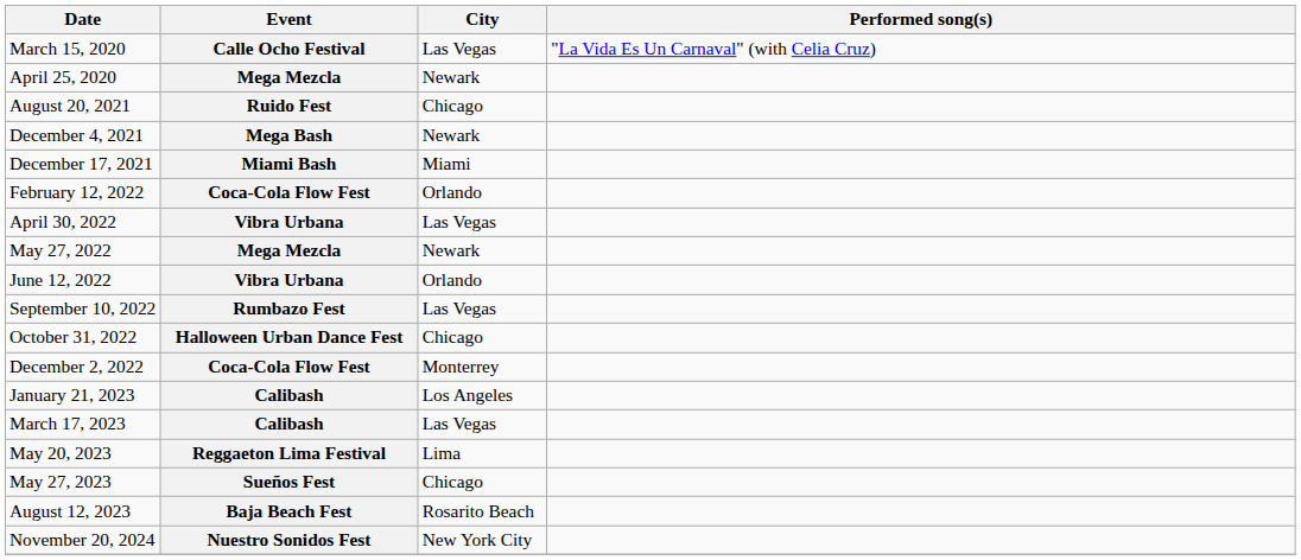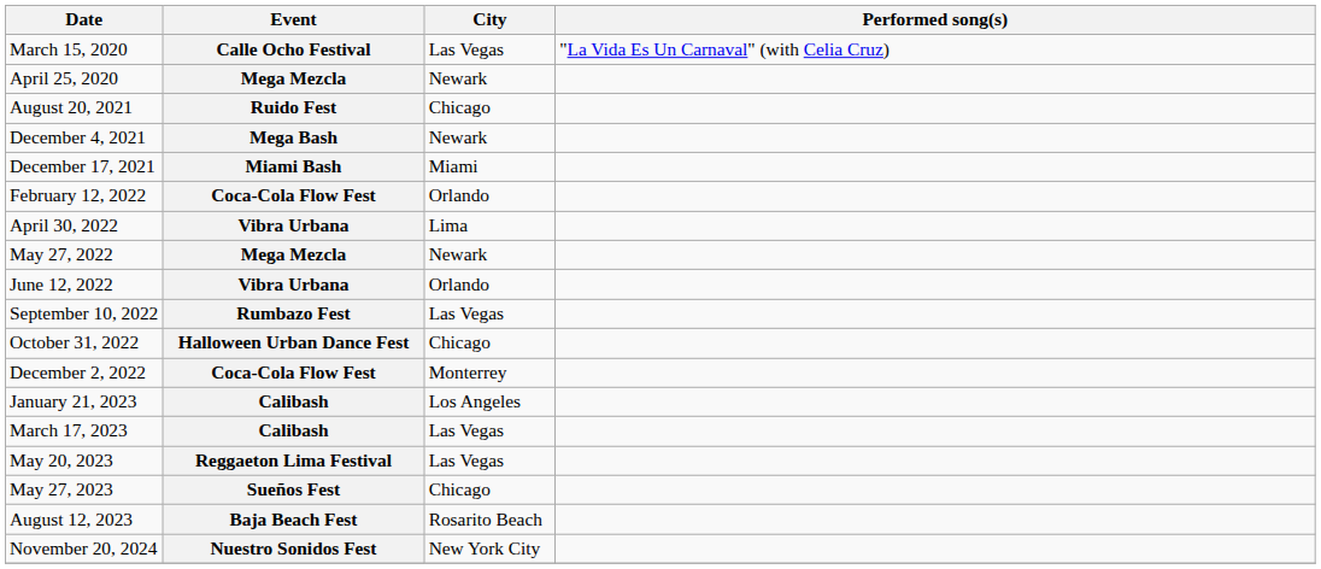 <table class="wikitable sortable plainrowheaders">
 <tr>
 <th style="width:12%;">Date</th>
 <th style="width:20%;">Event</th>
 <th style="width:10%;">City</th>
 <th class="unsortable">Performed song(s)</th>
 </tr>
 <tr>
 <td>March 15, 2020</td>
 <th scope="row">Calle Ocho Festival</th>
 <td>Las Vegas</td>
 <td>"<a href='#'>La Vida Es Un Carnaval</a>" (with <a href='#'>Celia Cruz</a>)</td>
 </tr>
 <tr>
 <td>April 25, 2020</td>
 <th scope="row">Mega Mezcla</th>
 <td>Newark</td>
 <td></td>
 </tr>
 <tr>
 <td>August 20, 2021</td>
 <th scope="row">Ruido Fest</th>
 <td>Chicago</td>
 <td></td>
 </tr>
 <tr>
 <td>December 4, 2021</td>
 <th scope="row">Mega Bash</th>
 <td>Newark</td>
 <td></td>
 </tr>
 <tr>
 <td>December 17, 2021</td>
 <th scope="row">Miami Bash</th>
 <td>Miami</td>
 <td></td>
 </tr>
 <tr>
 <td>February 12, 2022</td>
 <th scope="row">Coca-Cola Flow Fest</th>
 <td>Orlando</td>
 <td></td>
 </tr>
 <tr>
 <td>April 30, 2022</td>
 <th scope="row">Vibra Urbana</th>
-<td>Las Vegas</td>
+<td>Lima</td>
 <td></td>
 </tr>
 <tr>
 <td>May 27, 2022</td>
 <th scope="row">Mega Mezcla</th>
 <td>Newark</td>
 <td></td>
 </tr>
 <tr>
 <td>June 12, 2022</td>
 <th scope="row">Vibra Urbana</th>
 <td>Orlando</td>
 <td></td>
 </tr>
 <tr>
 <td>September 10, 2022</td>
 <th scope="row">Rumbazo Fest</th>
 <td>Las Vegas</td>
 <td></td>
 </tr>
 <tr>
 <td>October 31, 2022</td>
 <th scope="row">Halloween Urban Dance Fest</th>
 <td>Chicago</td>
 <td></td>
 </tr>
 <tr>
 <td>December 2, 2022</td>
 <th scope="row">Coca-Cola Flow Fest</th>
 <td>Monterrey</td>
 <td></td>
 </tr>
 <tr>
 <td>January 21, 2023</td>
 <th scope="row">Calibash</th>
 <td>Los Angeles</td>
 <td></td>
 </tr>
 <tr>
 <td>March 17, 2023</td>
 <th scope="row">Calibash</th>
 <td>Las Vegas</td>
 <td></td>
 </tr>
 <tr>
 <td>May 20, 2023</td>
 <th scope="row">Reggaeton Lima Festival</th>
-<td>Lima</td>
+<td>Las Vegas</td>
 <td></td>
 </tr>
 <tr>
 <td>May 27, 2023</td>
 <th scope="row">Sueños Fest</th>
 <td>Chicago</td>
 <td></td>
 </tr>
 <tr>
 <td>August 12, 2023</td>
 <th scope="row">Baja Beach Fest</th>
 <td>Rosarito Beach</td>
 <td></td>
 </tr>
 <tr>
 <td>November 20, 2024</td>
 <th scope="row">Nuestro Sonidos Fest</th>
 <td>New York City</td>
 <td></td>
 </tr>
 <tr>
 </tr>
 </table>
